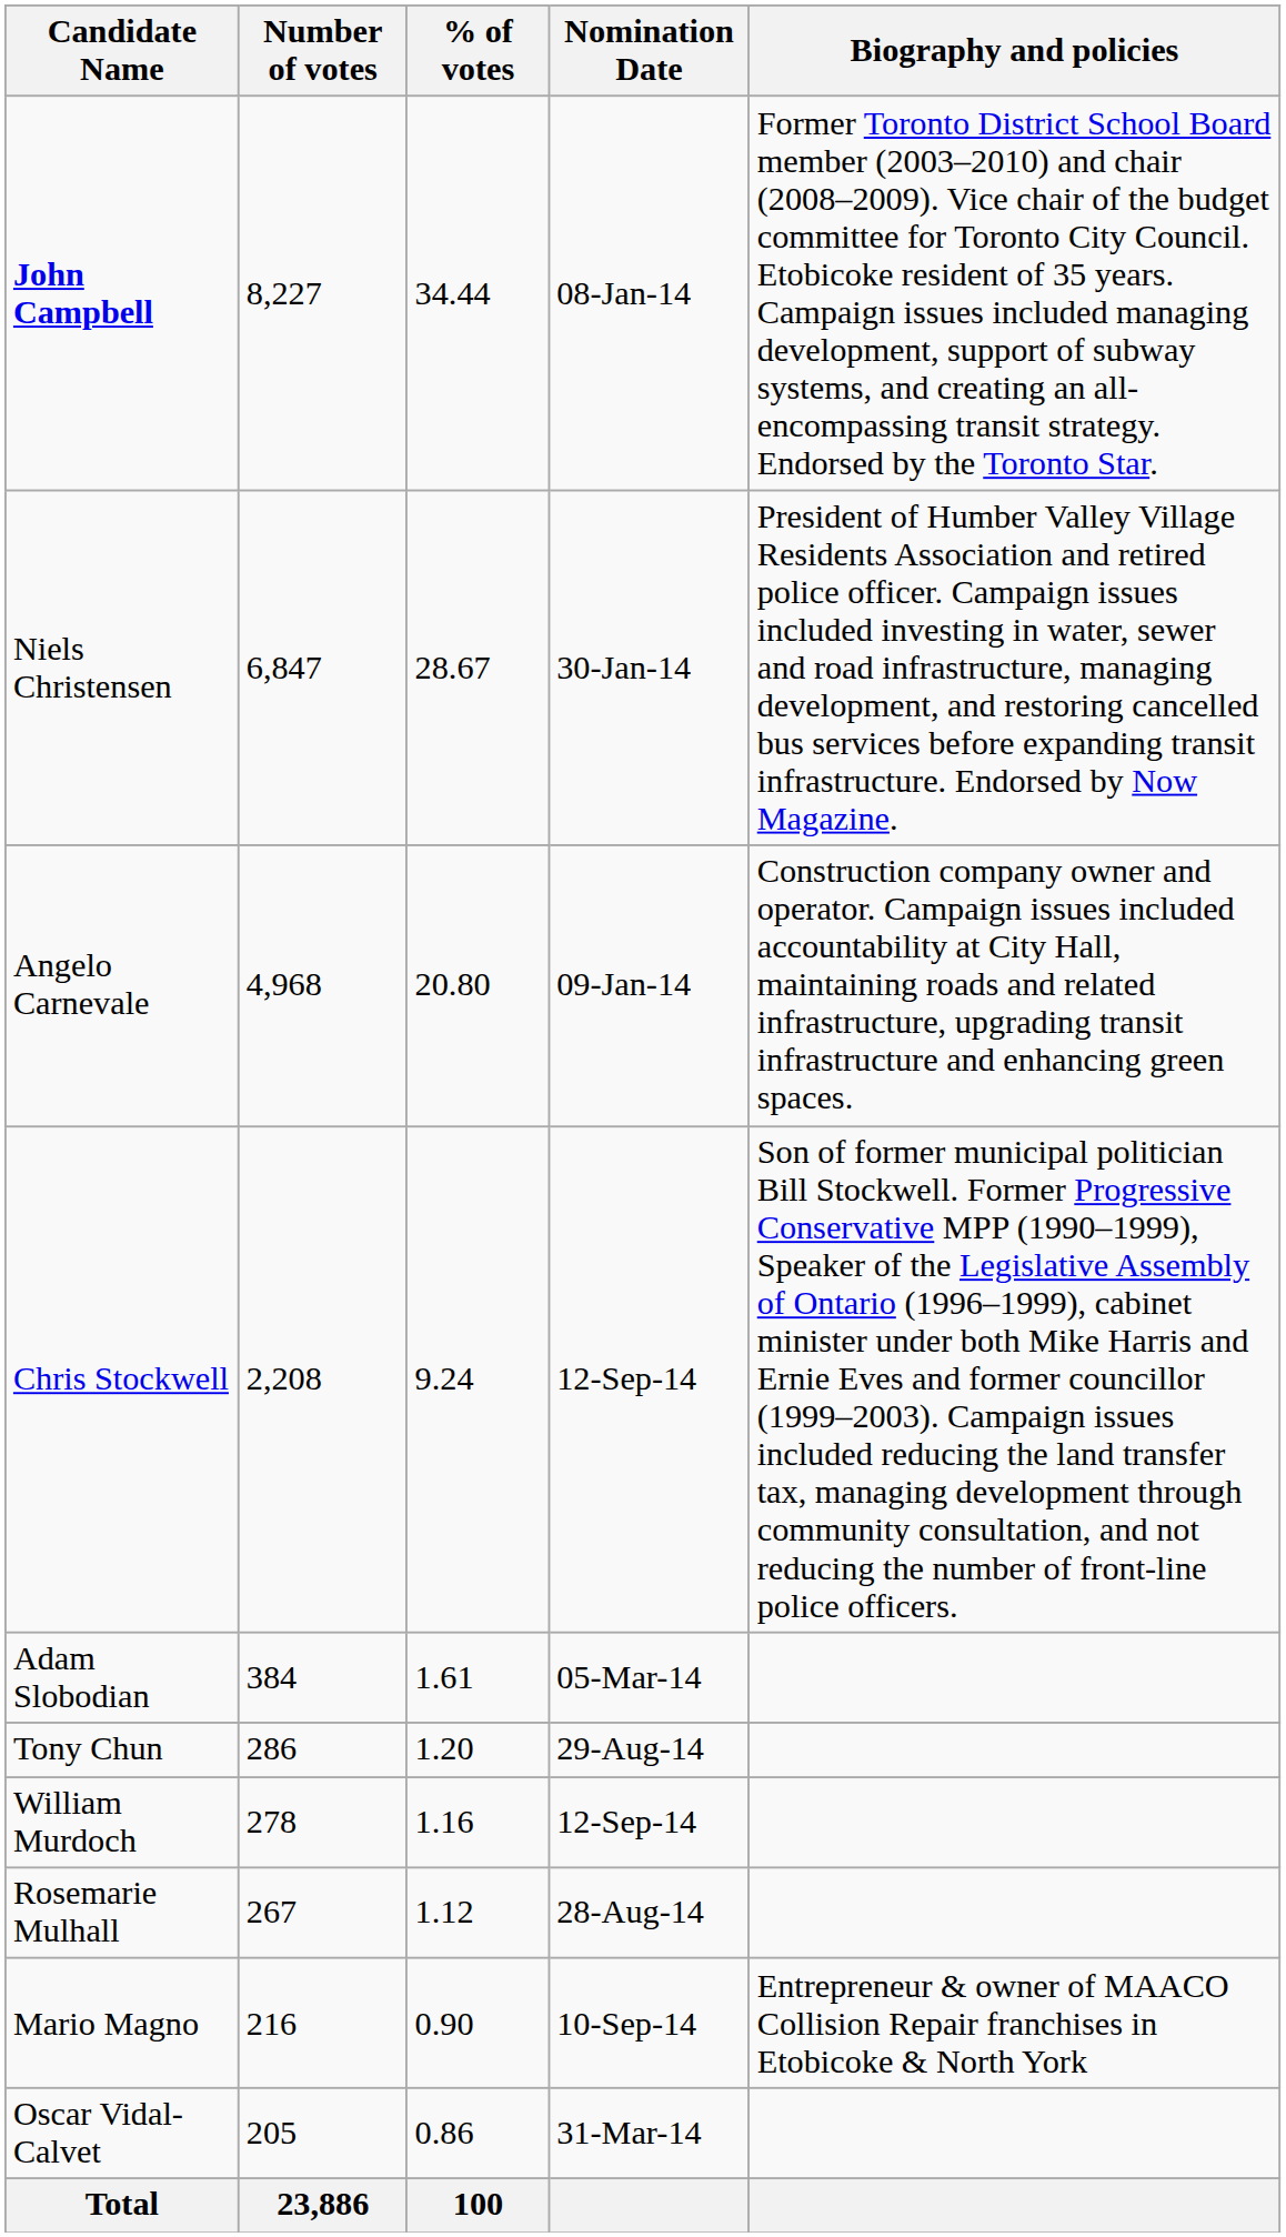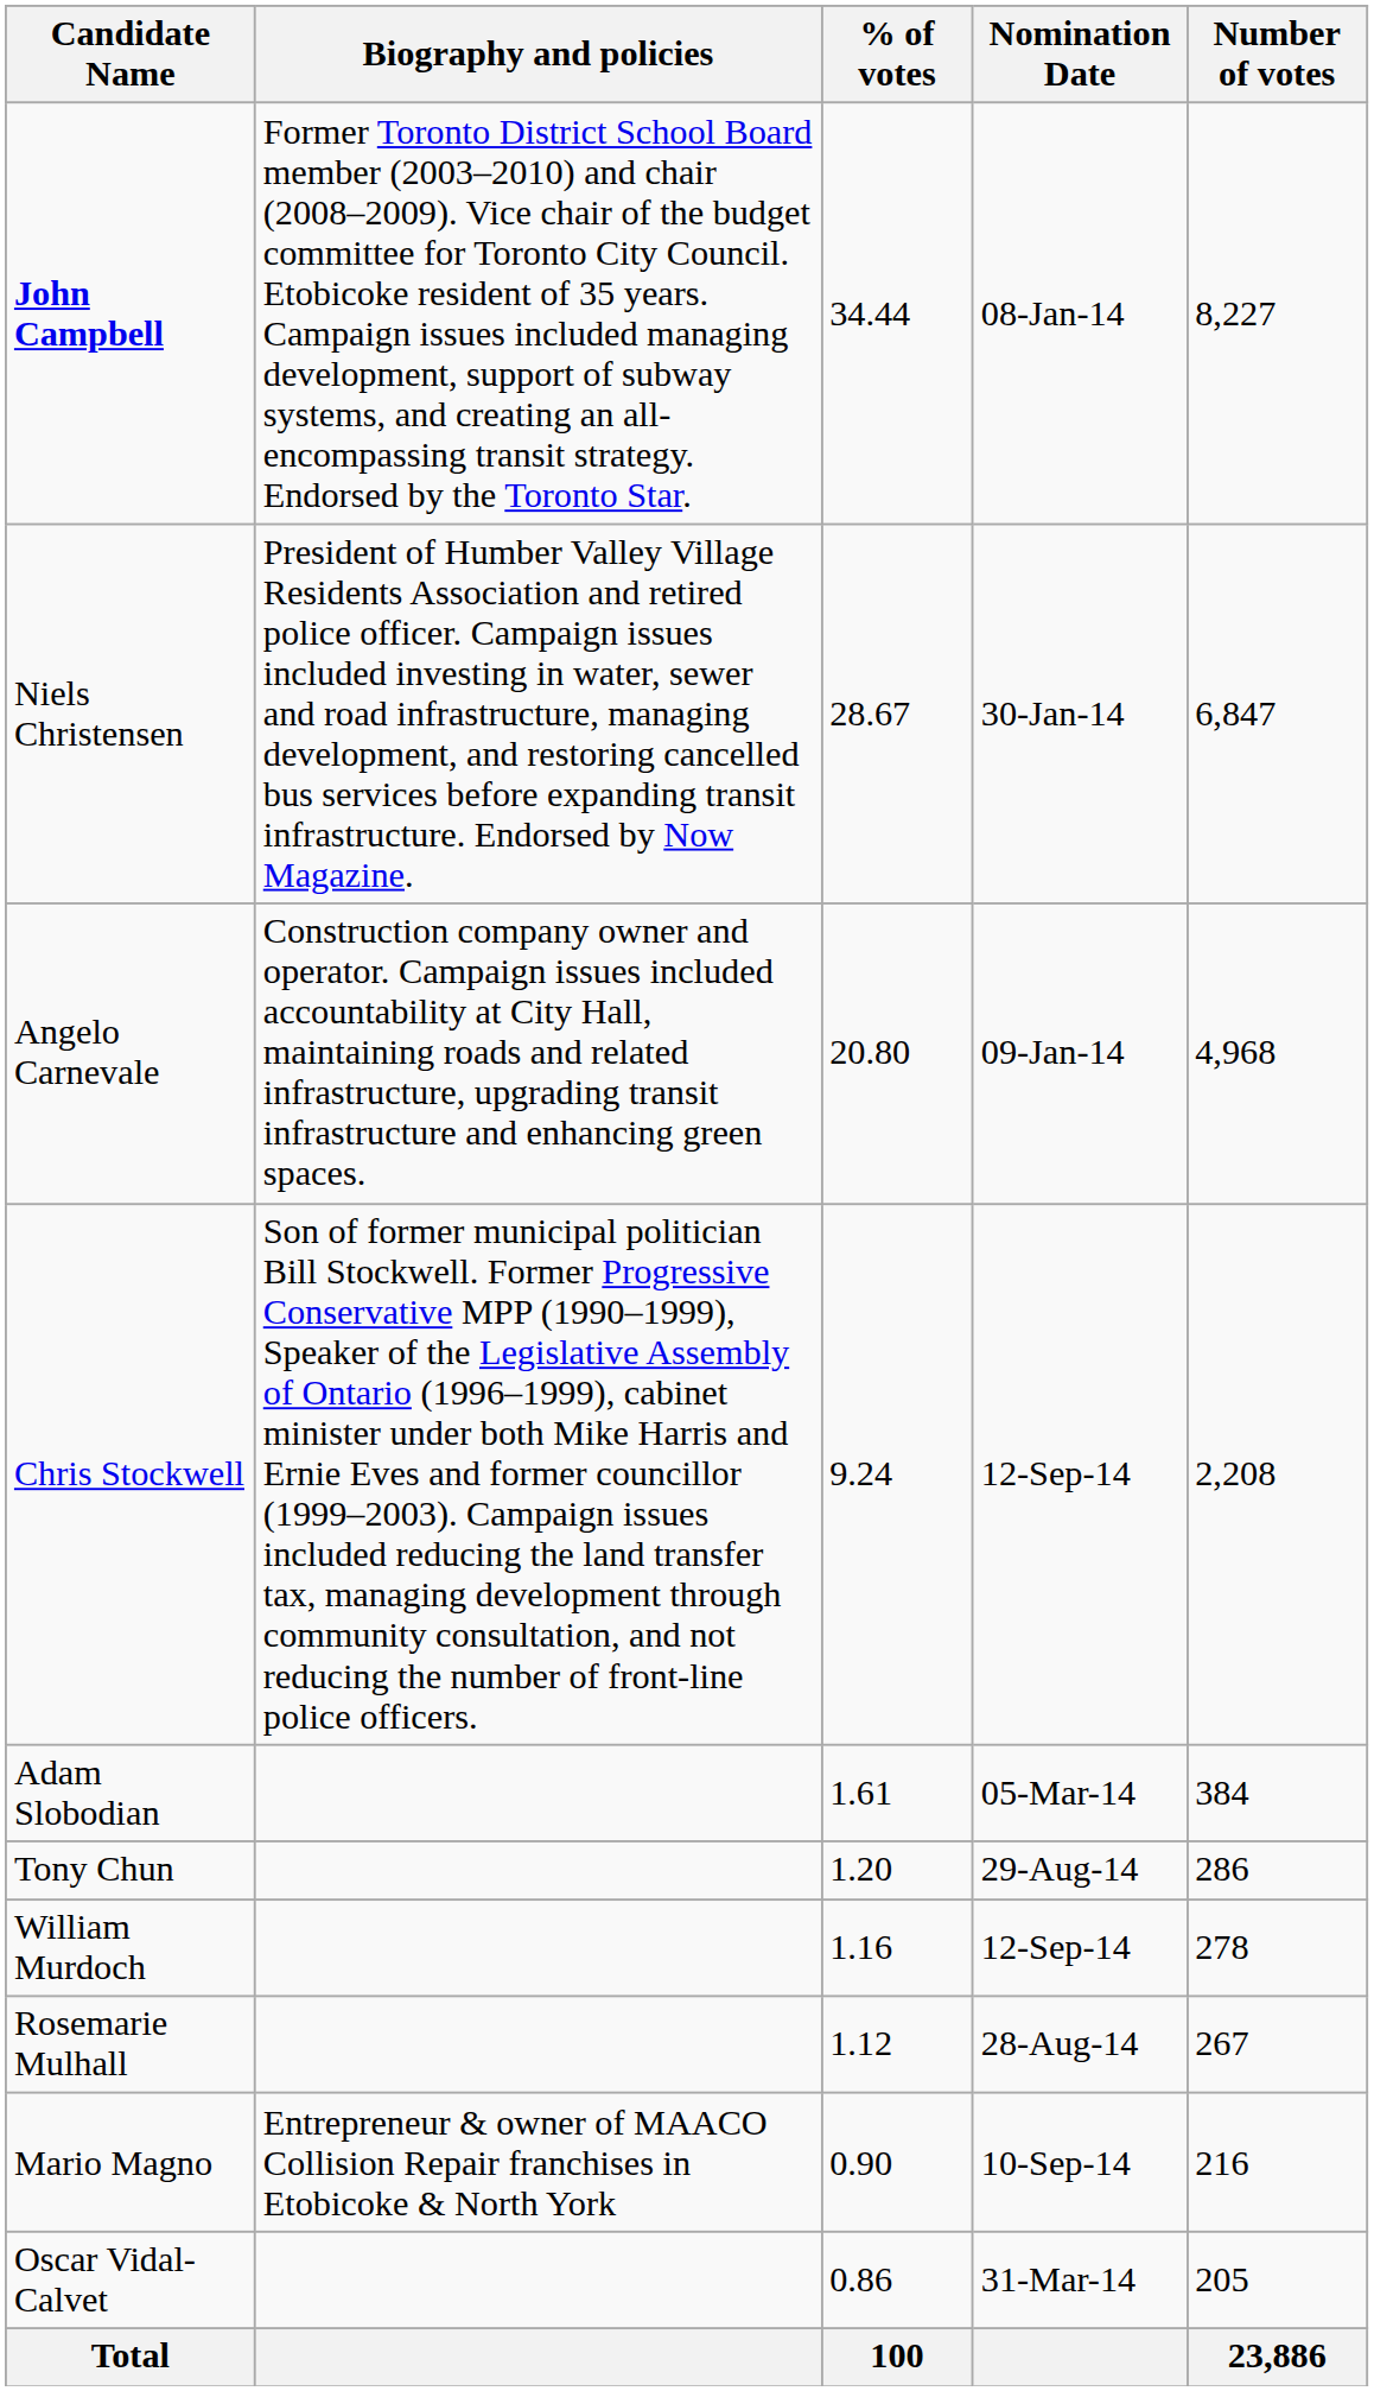 <table class="wikitable">
 <tr>
 <th scope="col" style="width: 150px;">Candidate Name</th>
-<th scope="col" style="width: 100px;">Number of votes</th>
+<th scope="col" style="width: 500px;">Biography and policies</th>
 <th scope="col" style="width: 100px;">% of votes</th>
 <th scope="col" style="width: 100px;">Nomination Date</th>
-<th scope="col" style="width: 500px;">Biography and policies</th>
+<th scope="col" style="width: 100px;">Number of votes</th>
 </tr>
 <tr>
 <td><strong><a href='#'>John Campbell</a></strong></td>
-<td>8,227</td>
+<td>Former <a href='#'>Toronto District School Board</a> member (2003–2010) and chair (2008–2009). Vice chair of the budget committee for Toronto City Council. Etobicoke resident of 35 years. Campaign issues included managing development, support of subway systems, and creating an all-encompassing transit strategy. Endorsed by the <a href='#'>Toronto Star</a>.</td>
 <td>34.44</td>
 <td>08-Jan-14</td>
-<td>Former <a href='#'>Toronto District School Board</a> member (2003–2010) and chair (2008–2009). Vice chair of the budget committee for Toronto City Council. Etobicoke resident of 35 years. Campaign issues included managing development, support of subway systems, and creating an all-encompassing transit strategy. Endorsed by the <a href='#'>Toronto Star</a>.</td>
+<td>8,227</td>
 </tr>
 <tr>
 <td>Niels Christensen</td>
-<td>6,847</td>
+<td>President of Humber Valley Village Residents Association and retired police officer. Campaign issues included investing in water, sewer and road infrastructure, managing development, and restoring cancelled bus services before expanding transit infrastructure. Endorsed by <a href='#'>Now Magazine</a>.</td>
 <td>28.67</td>
 <td>30-Jan-14</td>
-<td>President of Humber Valley Village Residents Association and retired police officer. Campaign issues included investing in water, sewer and road infrastructure, managing development, and restoring cancelled bus services before expanding transit infrastructure. Endorsed by <a href='#'>Now Magazine</a>.</td>
+<td>6,847</td>
 </tr>
 <tr>
 <td>Angelo Carnevale</td>
-<td>4,968</td>
+<td>Construction company owner and operator. Campaign issues included accountability at City Hall, maintaining roads and related infrastructure, upgrading transit infrastructure and enhancing green spaces.</td>
 <td>20.80</td>
 <td>09-Jan-14</td>
-<td>Construction company owner and operator. Campaign issues included accountability at City Hall, maintaining roads and related infrastructure, upgrading transit infrastructure and enhancing green spaces.</td>
+<td>4,968</td>
 </tr>
 <tr>
 <td><a href='#'>Chris Stockwell</a></td>
-<td>2,208</td>
+<td>Son of former municipal politician Bill Stockwell. Former <a href='#'>Progressive Conservative</a> MPP (1990–1999), Speaker of the <a href='#'>Legislative Assembly of Ontario</a> (1996–1999), cabinet minister under both Mike Harris and Ernie Eves and former councillor (1999–2003). Campaign issues included reducing the land transfer tax, managing development through community consultation, and not reducing the number of front-line police officers.</td>
 <td>9.24</td>
 <td>12-Sep-14</td>
-<td>Son of former municipal politician Bill Stockwell. Former <a href='#'>Progressive Conservative</a> MPP (1990–1999), Speaker of the <a href='#'>Legislative Assembly of Ontario</a> (1996–1999), cabinet minister under both Mike Harris and Ernie Eves and former councillor (1999–2003). Campaign issues included reducing the land transfer tax, managing development through community consultation, and not reducing the number of front-line police officers.</td>
+<td>2,208</td>
 </tr>
 <tr>
 <td>Adam Slobodian</td>
-<td>384</td>
+<td></td>
 <td>1.61</td>
 <td>05-Mar-14</td>
-<td></td>
+<td>384</td>
 </tr>
 <tr>
 <td>Tony Chun</td>
-<td>286</td>
+<td></td>
 <td>1.20</td>
 <td>29-Aug-14</td>
-<td></td>
+<td>286</td>
 </tr>
 <tr>
 <td>William Murdoch</td>
-<td>278</td>
+<td></td>
 <td>1.16</td>
 <td>12-Sep-14</td>
-<td></td>
+<td>278</td>
 </tr>
 <tr>
 <td>Rosemarie Mulhall</td>
-<td>267</td>
+<td></td>
 <td>1.12</td>
 <td>28-Aug-14</td>
-<td></td>
+<td>267</td>
 </tr>
 <tr>
 <td>Mario Magno</td>
-<td>216</td>
+<td>Entrepreneur & owner of MAACO Collision Repair franchises in Etobicoke & North York</td>
 <td>0.90</td>
 <td>10-Sep-14</td>
-<td>Entrepreneur & owner of MAACO Collision Repair franchises in Etobicoke & North York</td>
+<td>216</td>
 </tr>
 <tr>
 <td>Oscar Vidal-Calvet</td>
-<td>205</td>
+<td></td>
 <td>0.86</td>
 <td>31-Mar-14</td>
-<td></td>
+<td>205</td>
 </tr>
 <tr>
 <th>Total</th>
-<th align=right>23,886</th>
+<th></th>
 <th align=right>100</th>
 <th></th>
-<th></th>
+<th align=right>23,886</th>
 </tr>
 </table>
